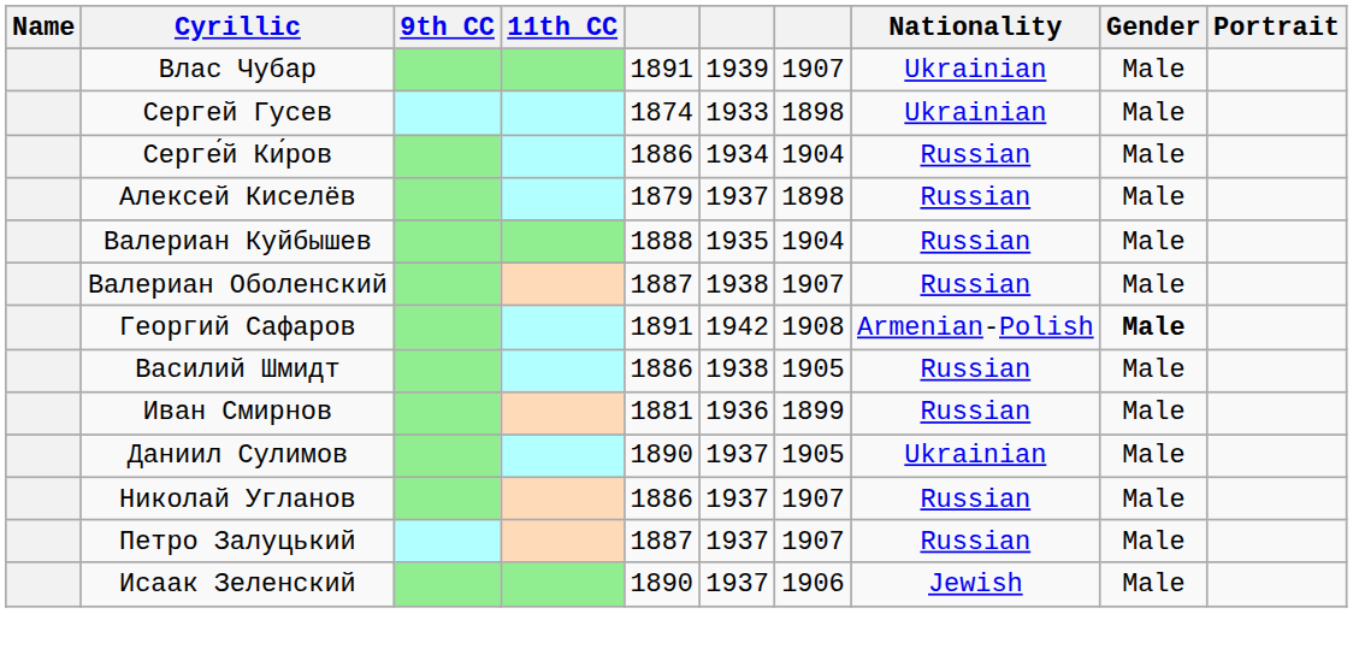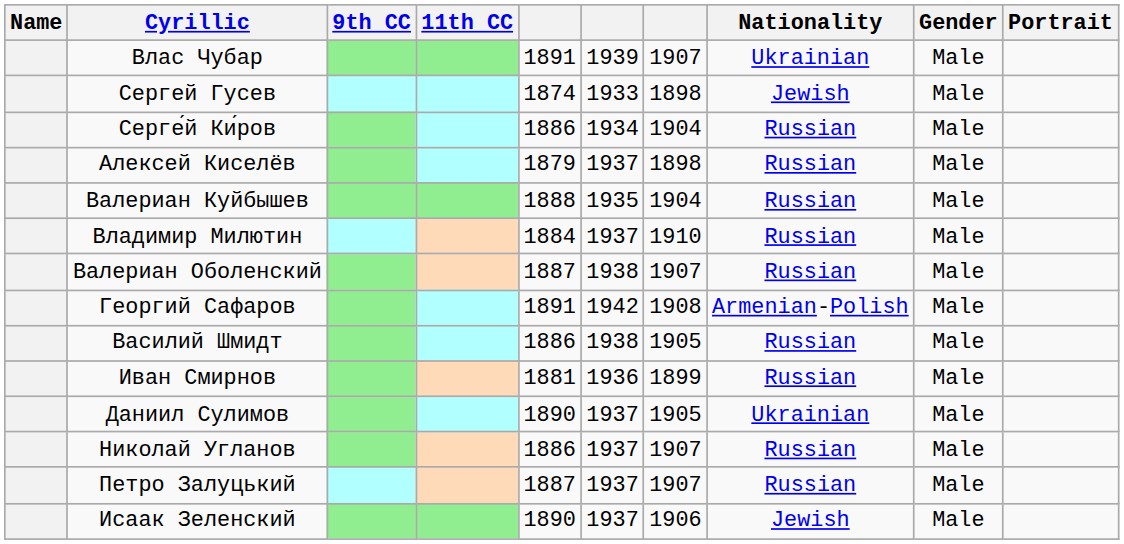 <table class="wikitable sortable" style=text-align:center>
 <tr>
 <th scope="col">Name</th>
 <th scope="col" class="unsortable"><a href='#'>Cyrillic</a></th>
 <th scope="col"><a href='#'>9th CC</a></th>
 <th scope="col"><a href='#'>11th CC</a></th>
 <th scope="col"></th>
 <th scope="col"></th>
 <th scope="col"></th>
 <th scope="col">Nationality</th>
 <th scope="col">Gender</th>
 <th scope="col" class="unsortable">Portrait</th>
 </tr>
 <tr>
 <th align="center" scope="row" style="font-weight:normal;"></th>
 <td>Влас Чубар</td>
 <td bgcolor = LightGreen></td>
 <td bgcolor = LightGreen></td>
 <td>1891</td>
 <td>1939</td>
 <td>1907</td>
 <td><a href='#'>Ukrainian</a></td>
 <td>Male</td>
 <td></td>
 </tr>
 <tr>
 <th align="center" scope="row" style="font-weight:normal;"></th>
 <td>Сергей Гусев</td>
 <td bgcolor = #B2FFFF></td>
 <td bgcolor = #B2FFFF></td>
 <td>1874</td>
 <td>1933</td>
 <td>1898</td>
-<td><a href='#'>Ukrainian</a></td>
+<td><a href='#'>Jewish</a></td>
 <td>Male</td>
 <td></td>
 </tr>
 <tr>
 <th align="center" scope="row" style="font-weight:normal;"></th>
 <td>Серге́й Ки́ров</td>
 <td bgcolor = LightGreen></td>
 <td bgcolor = #B2FFFF></td>
 <td>1886</td>
 <td>1934</td>
 <td>1904</td>
 <td><a href='#'>Russian</a></td>
 <td>Male</td>
 <td></td>
 </tr>
 <tr>
 <th align="center" scope="row" style="font-weight:normal;"></th>
 <td>Алексей Киселёв</td>
 <td bgcolor = LightGreen></td>
 <td bgcolor = #B2FFFF></td>
 <td>1879</td>
 <td>1937</td>
 <td>1898</td>
 <td><a href='#'>Russian</a></td>
 <td>Male</td>
 <td></td>
 </tr>
 <tr>
 <th align="center" scope="row" style="font-weight:normal;"></th>
 <td>Валериан Куйбышев</td>
 <td bgcolor = LightGreen></td>
 <td bgcolor = LightGreen></td>
 <td>1888</td>
 <td>1935</td>
 <td>1904</td>
 <td><a href='#'>Russian</a></td>
 <td>Male</td>
 <td></td>
 </tr>
 <tr>
 <th align="center" scope="row" style="font-weight:normal;"></th>
+<td>Владимир Милютин</td>
+<td bgcolor = #B2FFFF></td>
+<td bgcolor = PeachPuff></td>
+<td>1884</td>
+<td>1937</td>
+<td>1910</td>
+<td><a href='#'>Russian</a></td>
+<td>Male</td>
+<td></td>
+</tr>
+<tr>
+<th align="center" scope="row" style="font-weight:normal;"></th>
 <td>Валериан Оболенский</td>
 <td bgcolor = LightGreen></td>
 <td bgcolor = PeachPuff></td>
 <td>1887</td>
 <td>1938</td>
 <td>1907</td>
 <td><a href='#'>Russian</a></td>
 <td>Male</td>
 <td></td>
 </tr>
 <tr>
 <th align="center" scope="row" style="font-weight:normal;"></th>
 <td>Георгий Сафаров</td>
 <td bgcolor = LightGreen></td>
 <td bgcolor = #B2FFFF></td>
 <td>1891</td>
 <td>1942</td>
 <td>1908</td>
 <td><a href='#'>Armenian</a>-<a href='#'>Polish</a><br></td>
-<td><strong>Male</strong></td>
+<td>Male</td>
 <td></td>
 </tr>
 <tr>
 <th align="center" scope="row" style="font-weight:normal;"></th>
 <td>Василий Шмидт</td>
 <td bgcolor = LightGreen></td>
 <td bgcolor = #B2FFFF></td>
 <td>1886</td>
 <td>1938</td>
 <td>1905</td>
 <td><a href='#'>Russian</a></td>
 <td>Male</td>
 <td></td>
 </tr>
 <tr>
 <th align="center" scope="row" style="font-weight:normal;"></th>
 <td>Иван Смирнов</td>
 <td bgcolor = LightGreen></td>
 <td bgcolor = PeachPuff></td>
 <td>1881</td>
 <td>1936</td>
 <td>1899</td>
 <td><a href='#'>Russian</a></td>
 <td>Male</td>
 <td></td>
 </tr>
 <tr>
 <th align="center" scope="row" style="font-weight:normal;"></th>
 <td>Даниил Сулимов</td>
 <td bgcolor = LightGreen></td>
 <td bgcolor = #B2FFFF></td>
 <td>1890</td>
 <td>1937</td>
 <td>1905</td>
 <td><a href='#'>Ukrainian</a></td>
 <td>Male</td>
 <td></td>
 </tr>
 <tr>
 <th align="center" scope="row" style="font-weight:normal;"></th>
 <td>Николай Угланов</td>
 <td bgcolor = LightGreen></td>
 <td bgcolor = PeachPuff></td>
 <td>1886</td>
 <td>1937</td>
 <td>1907</td>
 <td><a href='#'>Russian</a></td>
 <td>Male</td>
 <td></td>
 </tr>
 <tr>
 <th align="center" scope="row" style="font-weight:normal;"></th>
 <td>Петро Залуцький</td>
 <td bgcolor = #B2FFFF></td>
 <td bgcolor = PeachPuff></td>
 <td>1887</td>
 <td>1937</td>
 <td>1907</td>
 <td><a href='#'>Russian</a></td>
 <td>Male</td>
 <td></td>
 </tr>
 <tr>
 <th align="center" scope="row" style="font-weight:normal;"></th>
 <td>Исаак Зеленский</td>
 <td bgcolor = LightGreen></td>
 <td bgcolor = LightGreen></td>
 <td>1890</td>
 <td>1937</td>
 <td>1906</td>
 <td><a href='#'>Jewish</a></td>
 <td>Male</td>
 <td></td>
 </tr>
 </table>
